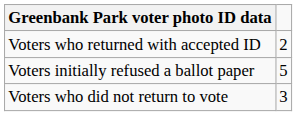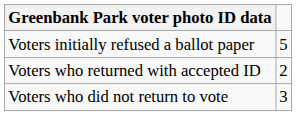 <table class="wikitable">
 <tr>
 <th>Greenbank Park voter photo ID data</th>
+</tr>
+<tr>
+<td style="text-align:left">Voters initially refused a ballot paper</td>
+<td style="text-align:center">5</td>
 </tr>
 <tr>
 <td style="text-align:left">Voters who returned with accepted ID</td>
 <td style="text-align:center">2</td>
 </tr>
 <tr>
-<td style="text-align:left">Voters initially refused a ballot paper</td>
-<td style="text-align:center">5</td>
-</tr>
-<tr>
 <td style="text-align:left">Voters who did not return to vote</td>
 <td style="text-align:center">3</td>
 </tr>
 </table>
